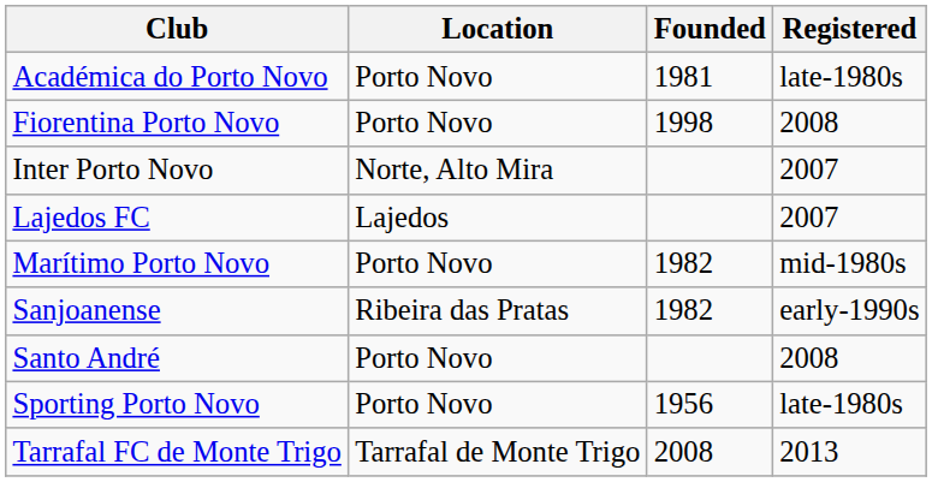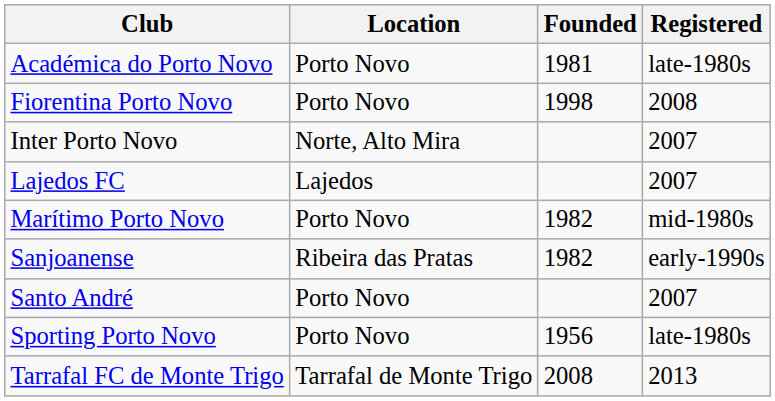 <table class="wikitable sortable">
 <tr>
 <th>Club</th>
 <th>Location</th>
 <th>Founded</th>
 <th>Registered</th>
 </tr>
 <tr>
 <td><a href='#'>Académica do Porto Novo</a></td>
 <td>Porto Novo</td>
 <td>1981</td>
 <td>late-1980s</td>
 </tr>
 <tr>
 <td><a href='#'>Fiorentina Porto Novo</a></td>
 <td>Porto Novo</td>
 <td>1998</td>
 <td>2008</td>
 </tr>
 <tr>
 <td>Inter Porto Novo</td>
 <td>Norte, Alto Mira</td>
 <td></td>
 <td>2007</td>
 </tr>
 <tr>
 <td><a href='#'>Lajedos FC</a></td>
 <td>Lajedos</td>
 <td></td>
 <td>2007</td>
 </tr>
 <tr>
 <td><a href='#'>Marítimo Porto Novo</a></td>
 <td>Porto Novo</td>
 <td>1982</td>
 <td>mid-1980s</td>
 </tr>
 <tr>
 <td><a href='#'>Sanjoanense</a></td>
 <td>Ribeira das Pratas</td>
 <td>1982</td>
 <td>early-1990s</td>
 </tr>
 <tr>
 <td><a href='#'>Santo André</a></td>
 <td>Porto Novo</td>
 <td></td>
-<td>2008</td>
+<td>2007</td>
 </tr>
 <tr>
 <td><a href='#'>Sporting Porto Novo</a></td>
 <td>Porto Novo</td>
 <td>1956</td>
 <td>late-1980s</td>
 </tr>
 <tr>
 <td><a href='#'>Tarrafal FC de Monte Trigo</a></td>
 <td>Tarrafal de Monte Trigo</td>
 <td>2008</td>
 <td>2013</td>
 </tr>
 </table>
